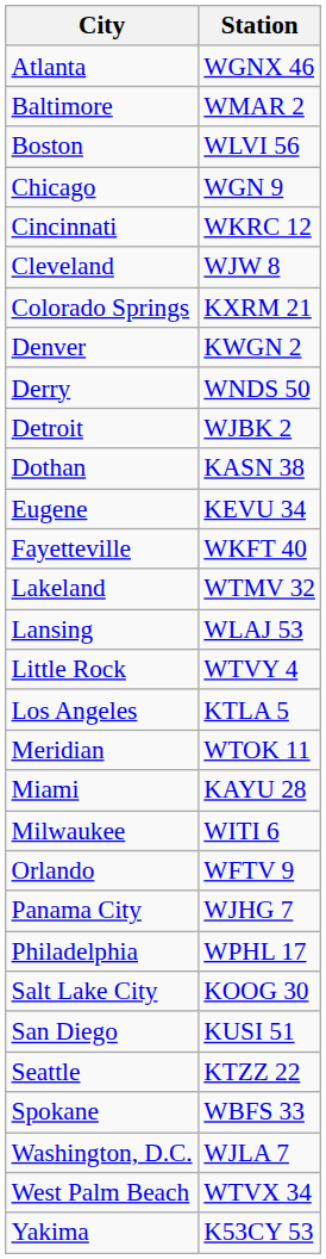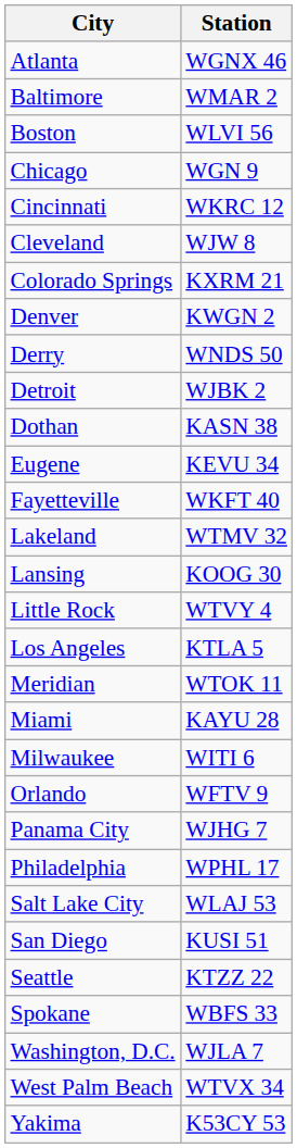 <table class="wikitable">
 <tr>
 <th>City</th>
 <th>Station</th>
 </tr>
 <tr>
 <td><a href='#'>Atlanta</a></td>
 <td><a href='#'>WGNX 46</a></td>
 </tr>
 <tr>
 <td><a href='#'>Baltimore</a></td>
 <td><a href='#'>WMAR 2</a></td>
 </tr>
 <tr>
 <td><a href='#'>Boston</a></td>
 <td><a href='#'>WLVI 56</a></td>
 </tr>
 <tr>
 <td><a href='#'>Chicago</a></td>
 <td><a href='#'>WGN 9</a></td>
 </tr>
 <tr>
 <td><a href='#'>Cincinnati</a></td>
 <td><a href='#'>WKRC 12</a></td>
 </tr>
 <tr>
 <td><a href='#'>Cleveland</a></td>
 <td><a href='#'>WJW 8</a></td>
 </tr>
 <tr>
 <td><a href='#'>Colorado Springs</a></td>
 <td><a href='#'>KXRM 21</a></td>
 </tr>
 <tr>
 <td><a href='#'>Denver</a></td>
 <td><a href='#'>KWGN 2</a></td>
 </tr>
 <tr>
 <td><a href='#'>Derry</a></td>
 <td><a href='#'>WNDS 50</a></td>
 </tr>
 <tr>
 <td><a href='#'>Detroit</a></td>
 <td><a href='#'>WJBK 2</a></td>
 </tr>
 <tr>
 <td><a href='#'>Dothan</a></td>
 <td><a href='#'>KASN 38</a></td>
 </tr>
 <tr>
 <td><a href='#'>Eugene</a></td>
 <td><a href='#'>KEVU 34</a></td>
 </tr>
 <tr>
 <td><a href='#'>Fayetteville</a></td>
 <td><a href='#'>WKFT 40</a></td>
 </tr>
 <tr>
 <td><a href='#'>Lakeland</a></td>
 <td><a href='#'>WTMV 32</a></td>
 </tr>
 <tr>
 <td><a href='#'>Lansing</a></td>
-<td><a href='#'>WLAJ 53</a></td>
+<td><a href='#'>KOOG 30</a></td>
 </tr>
 <tr>
 <td><a href='#'>Little Rock</a></td>
 <td><a href='#'>WTVY 4</a></td>
 </tr>
 <tr>
 <td><a href='#'>Los Angeles</a></td>
 <td><a href='#'>KTLA 5</a></td>
 </tr>
 <tr>
 <td><a href='#'>Meridian</a></td>
 <td><a href='#'>WTOK 11</a></td>
 </tr>
 <tr>
 <td><a href='#'>Miami</a></td>
 <td><a href='#'>KAYU 28</a></td>
 </tr>
 <tr>
 <td><a href='#'>Milwaukee</a></td>
 <td><a href='#'>WITI 6</a></td>
 </tr>
 <tr>
 <td><a href='#'>Orlando</a></td>
 <td><a href='#'>WFTV 9</a></td>
 </tr>
 <tr>
 <td><a href='#'>Panama City</a></td>
 <td><a href='#'>WJHG 7</a></td>
 </tr>
 <tr>
 <td><a href='#'>Philadelphia</a></td>
 <td><a href='#'>WPHL 17</a></td>
 </tr>
 <tr>
 <td><a href='#'>Salt Lake City</a></td>
-<td><a href='#'>KOOG 30</a></td>
+<td><a href='#'>WLAJ 53</a></td>
 </tr>
 <tr>
 <td><a href='#'>San Diego</a></td>
 <td><a href='#'>KUSI 51</a></td>
 </tr>
 <tr>
 <td><a href='#'>Seattle</a></td>
 <td><a href='#'>KTZZ 22</a></td>
 </tr>
 <tr>
 <td><a href='#'>Spokane</a></td>
 <td><a href='#'>WBFS 33</a></td>
 </tr>
 <tr>
 <td><a href='#'>Washington, D.C.</a></td>
 <td><a href='#'>WJLA 7</a></td>
 </tr>
 <tr>
 <td><a href='#'>West Palm Beach</a></td>
 <td><a href='#'>WTVX 34</a></td>
 </tr>
 <tr>
 <td><a href='#'>Yakima</a></td>
 <td><a href='#'>K53CY 53</a></td>
 </tr>
 </table>
